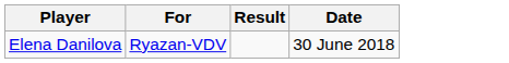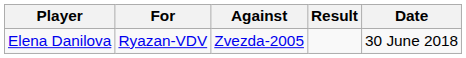 <table class="wikitable">
 <tr>
 <th>Player</th>
 <th>For</th>
+<th>Against</th>
 <th>Result</th>
 <th>Date</th>
 </tr>
 <tr>
 <td> <a href='#'>Elena Danilova</a></td>
 <td><a href='#'>Ryazan-VDV</a></td>
+<td><a href='#'>Zvezda-2005</a></td>
 <td></td>
 <td>30 June 2018</td>
 </tr>
 </table>
